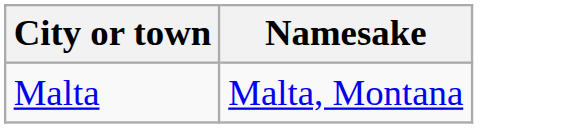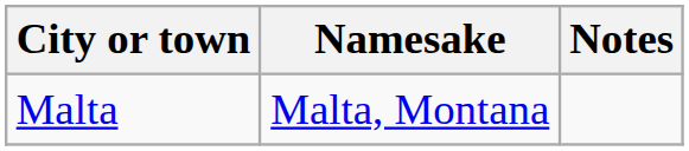 <table class="wikitable">
 <tr>
 <th>City or town</th>
 <th>Namesake</th>
+<th>Notes</th>
 </tr>
 <tr>
 <td><a href='#'>Malta</a></td>
 <td><a href='#'>Malta, Montana</a></td>
+<td></td>
 </tr>
 </table>
